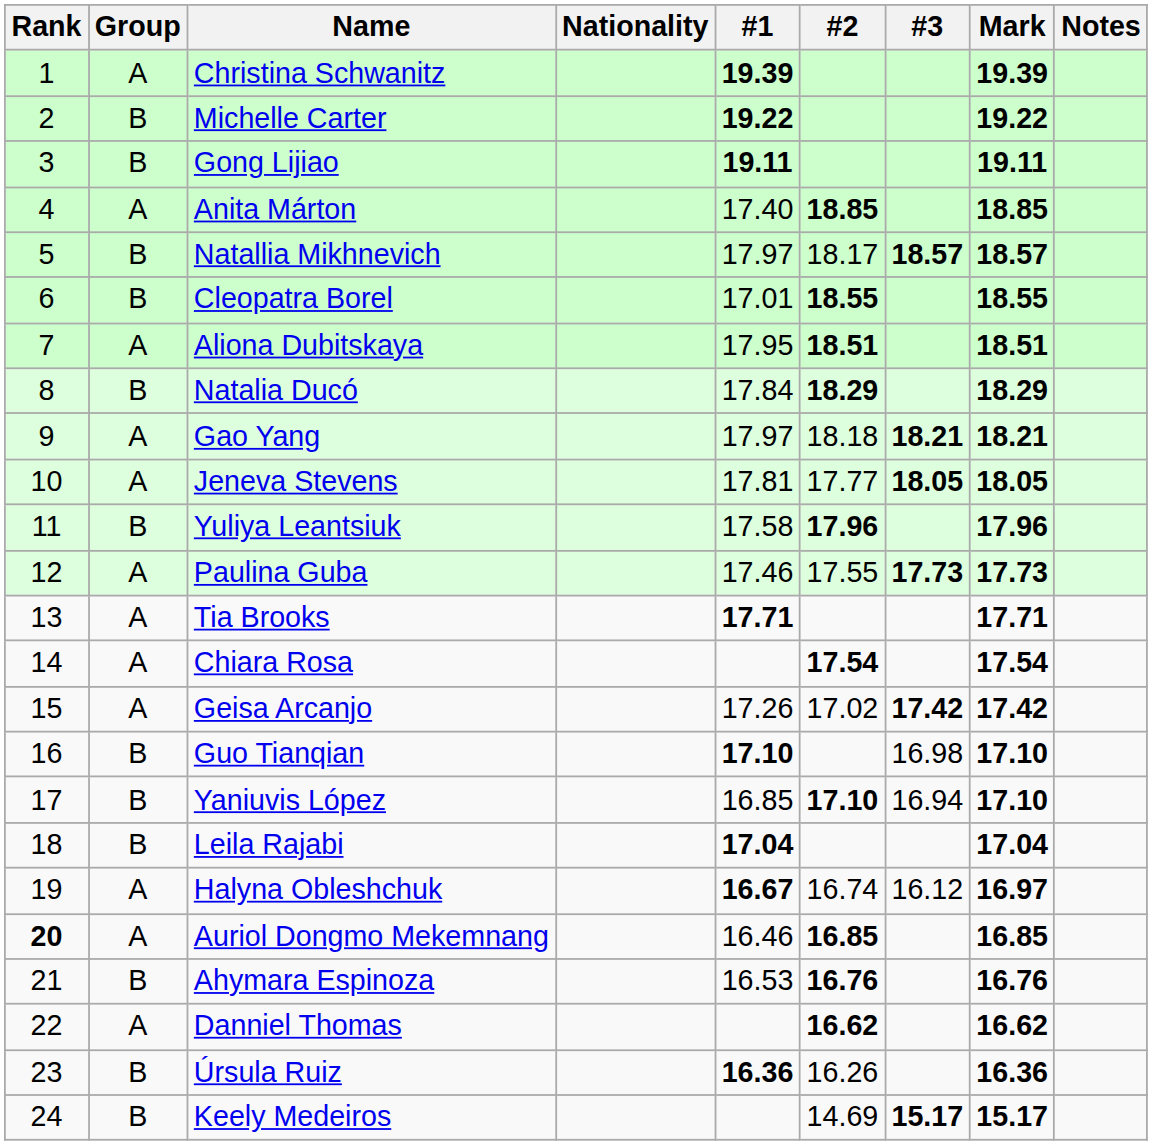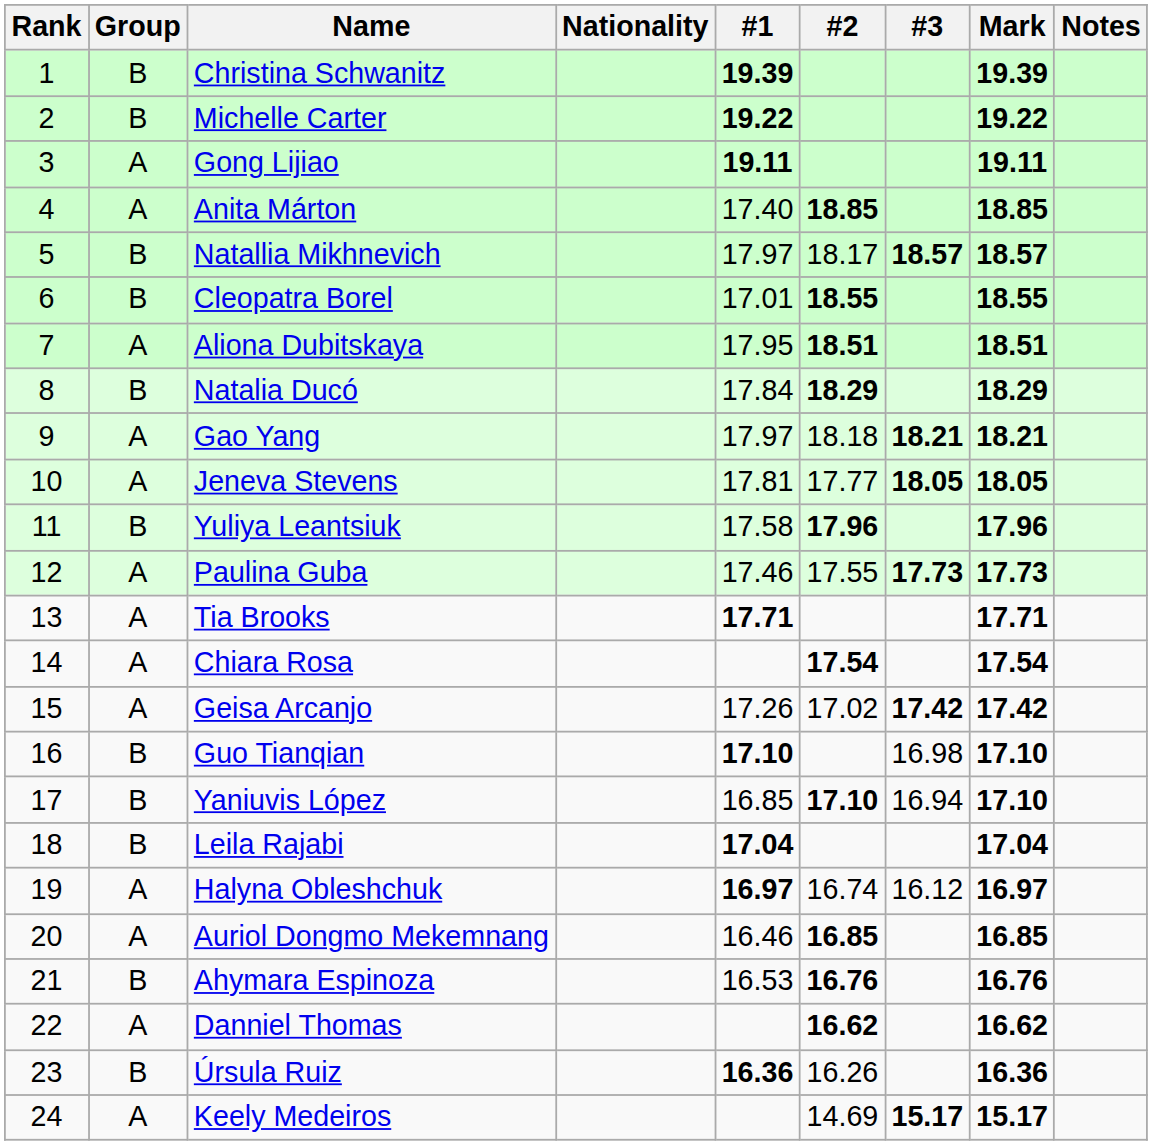 <table class="wikitable sortable" style="text-align:center">
 <tr>
 <th>Rank</th>
 <th>Group</th>
 <th>Name</th>
 <th>Nationality</th>
 <th>#1</th>
 <th>#2</th>
 <th>#3</th>
 <th>Mark</th>
 <th>Notes</th>
 </tr>
 <tr bgcolor=ccffcc>
 <td>1</td>
-<td>A</td>
+<td>B</td>
 <td align=left><a href='#'>Christina Schwanitz</a></td>
 <td align=left></td>
 <td><strong>19.39</strong></td>
 <td></td>
 <td></td>
 <td><strong>19.39</strong></td>
 <td></td>
 </tr>
 <tr bgcolor=ccffcc>
 <td>2</td>
 <td>B</td>
 <td align=left><a href='#'>Michelle Carter</a></td>
 <td align=left></td>
 <td><strong>19.22</strong></td>
 <td></td>
 <td></td>
 <td><strong>19.22</strong></td>
 <td></td>
 </tr>
 <tr bgcolor=ccffcc>
 <td>3</td>
-<td>B</td>
+<td>A</td>
 <td align=left><a href='#'>Gong Lijiao</a></td>
 <td align=left></td>
 <td><strong>19.11</strong></td>
 <td></td>
 <td></td>
 <td><strong>19.11</strong></td>
 <td></td>
 </tr>
 <tr bgcolor=ccffcc>
 <td>4</td>
 <td>A</td>
 <td align=left><a href='#'>Anita Márton</a></td>
 <td align=left></td>
 <td>17.40</td>
 <td><strong>18.85</strong></td>
 <td></td>
 <td><strong>18.85</strong></td>
 <td></td>
 </tr>
 <tr bgcolor=ccffcc>
 <td>5</td>
 <td>B</td>
 <td align=left><a href='#'>Natallia Mikhnevich</a></td>
 <td align=left></td>
 <td>17.97</td>
 <td>18.17</td>
 <td><strong>18.57</strong></td>
 <td><strong>18.57</strong></td>
 <td></td>
 </tr>
 <tr bgcolor=ccffcc>
 <td>6</td>
 <td>B</td>
 <td align=left><a href='#'>Cleopatra Borel</a></td>
 <td align=left></td>
 <td>17.01</td>
 <td><strong>18.55</strong></td>
 <td></td>
 <td><strong>18.55</strong></td>
 <td></td>
 </tr>
 <tr bgcolor=ccffcc>
 <td>7</td>
 <td>A</td>
 <td align=left><a href='#'>Aliona Dubitskaya</a></td>
 <td align=left></td>
 <td>17.95</td>
 <td><strong>18.51</strong></td>
 <td></td>
 <td><strong>18.51</strong></td>
 <td></td>
 </tr>
 <tr bgcolor=ddffdd>
 <td>8</td>
 <td>B</td>
 <td align=left><a href='#'>Natalia Ducó</a></td>
 <td align=left></td>
 <td>17.84</td>
 <td><strong>18.29</strong></td>
 <td></td>
 <td><strong>18.29</strong></td>
 <td></td>
 </tr>
 <tr bgcolor=ddffdd>
 <td>9</td>
 <td>A</td>
 <td align=left><a href='#'>Gao Yang</a></td>
 <td align=left></td>
 <td>17.97</td>
 <td>18.18</td>
 <td><strong>18.21</strong></td>
 <td><strong>18.21</strong></td>
 <td></td>
 </tr>
 <tr bgcolor=ddffdd>
 <td>10</td>
 <td>A</td>
 <td align=left><a href='#'>Jeneva Stevens</a></td>
 <td align=left></td>
 <td>17.81</td>
 <td>17.77</td>
 <td><strong>18.05</strong></td>
 <td><strong>18.05</strong></td>
 <td></td>
 </tr>
 <tr bgcolor=ddffdd>
 <td>11</td>
 <td>B</td>
 <td align=left><a href='#'>Yuliya Leantsiuk</a></td>
 <td align=left></td>
 <td>17.58</td>
 <td><strong>17.96</strong></td>
 <td></td>
 <td><strong>17.96</strong></td>
 <td></td>
 </tr>
 <tr bgcolor=ddffdd>
 <td>12</td>
 <td>A</td>
 <td align=left><a href='#'>Paulina Guba</a></td>
 <td align=left></td>
 <td>17.46</td>
 <td>17.55</td>
 <td><strong>17.73</strong></td>
 <td><strong>17.73</strong></td>
 <td></td>
 </tr>
 <tr>
 <td>13</td>
 <td>A</td>
 <td align=left><a href='#'>Tia Brooks</a></td>
 <td align=left></td>
 <td><strong>17.71</strong></td>
 <td></td>
 <td></td>
 <td><strong>17.71</strong></td>
 <td></td>
 </tr>
 <tr>
 <td>14</td>
 <td>A</td>
 <td align=left><a href='#'>Chiara Rosa</a></td>
 <td align=left></td>
 <td></td>
 <td><strong>17.54</strong></td>
 <td></td>
 <td><strong>17.54</strong></td>
 <td></td>
 </tr>
 <tr>
 <td>15</td>
 <td>A</td>
 <td align=left><a href='#'>Geisa Arcanjo</a></td>
 <td align=left></td>
 <td>17.26</td>
 <td>17.02</td>
 <td><strong>17.42</strong></td>
 <td><strong>17.42</strong></td>
 <td></td>
 </tr>
 <tr>
 <td>16</td>
 <td>B</td>
 <td align=left><a href='#'>Guo Tianqian</a></td>
 <td align=left></td>
 <td><strong>17.10</strong></td>
 <td></td>
 <td>16.98</td>
 <td><strong>17.10</strong></td>
 <td></td>
 </tr>
 <tr>
 <td>17</td>
 <td>B</td>
 <td align=left><a href='#'>Yaniuvis López</a></td>
 <td align=left></td>
 <td>16.85</td>
 <td><strong>17.10</strong></td>
 <td>16.94</td>
 <td><strong>17.10</strong></td>
 <td></td>
 </tr>
 <tr>
 <td>18</td>
 <td>B</td>
 <td align=left><a href='#'>Leila Rajabi</a></td>
 <td align=left></td>
 <td><strong>17.04</strong></td>
 <td></td>
 <td></td>
 <td><strong>17.04</strong></td>
 <td></td>
 </tr>
 <tr>
 <td>19</td>
 <td>A</td>
 <td align=left><a href='#'>Halyna Obleshchuk</a></td>
 <td align=left></td>
-<td><strong>16.67</strong></td>
+<td><strong>16.97</strong></td>
 <td>16.74</td>
 <td>16.12</td>
 <td><strong>16.97</strong></td>
 <td></td>
 </tr>
 <tr>
-<td><strong>20</strong></td>
+<td>20</td>
 <td>A</td>
 <td align=left><a href='#'>Auriol Dongmo Mekemnang</a></td>
 <td align=left></td>
 <td>16.46</td>
 <td><strong>16.85</strong></td>
 <td></td>
 <td><strong>16.85</strong></td>
 <td></td>
 </tr>
 <tr>
 <td>21</td>
 <td>B</td>
 <td align=left><a href='#'>Ahymara Espinoza</a></td>
 <td align=left></td>
 <td>16.53</td>
 <td><strong>16.76</strong></td>
 <td></td>
 <td><strong>16.76</strong></td>
 <td></td>
 </tr>
 <tr>
 <td>22</td>
 <td>A</td>
 <td align=left><a href='#'>Danniel Thomas</a></td>
 <td align=left></td>
 <td></td>
 <td><strong>16.62</strong></td>
 <td></td>
 <td><strong>16.62</strong></td>
 <td></td>
 </tr>
 <tr>
 <td>23</td>
 <td>B</td>
 <td align=left><a href='#'>Úrsula Ruiz</a></td>
 <td align=left></td>
 <td><strong>16.36</strong></td>
 <td>16.26</td>
 <td></td>
 <td><strong>16.36</strong></td>
 <td></td>
 </tr>
 <tr>
 <td>24</td>
-<td>B</td>
+<td>A</td>
 <td align=left><a href='#'>Keely Medeiros</a></td>
 <td align=left></td>
 <td></td>
 <td>14.69</td>
 <td><strong>15.17</strong></td>
 <td><strong>15.17</strong></td>
 <td></td>
 </tr>
 </table>
